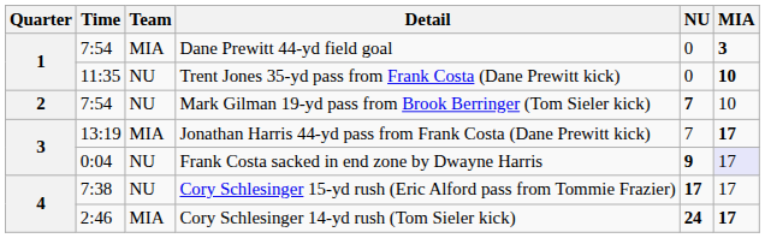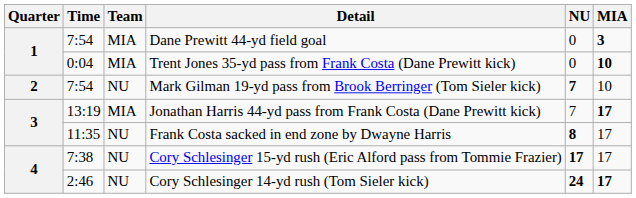 <table class="wikitable">
 <tr>
 <th>Quarter</th>
 <th>Time</th>
 <th>Team</th>
 <th>Detail</th>
 <th>NU</th>
 <th>MIA</th>
 </tr>
 <tr>
 <th align=center rowspan=2>1</th>
 <td>7:54</td>
 <td>MIA</td>
 <td>Dane Prewitt 44-yd field goal</td>
 <td>0</td>
 <td><strong>3</strong></td>
 </tr>
 <tr>
-<td>11:35</td>
-<td>NU</td>
+<td>0:04</td>
+<td>MIA</td>
 <td>Trent Jones 35-yd pass from <a href='#'>Frank Costa</a> (Dane Prewitt kick)</td>
 <td>0</td>
 <td><strong>10</strong></td>
 </tr>
 <tr>
 <th align=center>2</th>
 <td>7:54</td>
 <td>NU</td>
 <td>Mark Gilman 19-yd pass from <a href='#'>Brook Berringer</a> (Tom Sieler kick)</td>
 <td><strong>7</strong></td>
 <td>10</td>
 </tr>
 <tr>
 <th align=center rowspan=2>3</th>
 <td>13:19</td>
 <td>MIA</td>
 <td>Jonathan Harris 44-yd pass from Frank Costa (Dane Prewitt kick)</td>
 <td>7</td>
 <td><strong>17</strong></td>
 </tr>
 <tr>
-<td>0:04</td>
+<td>11:35</td>
 <td>NU</td>
 <td>Frank Costa sacked in end zone by Dwayne Harris</td>
-<td><strong>9</strong></td>
-<td style="background: lavender;">17</td>
+<td><strong>8</strong></td>
+<td>17</td>
 </tr>
 <tr>
 <th align=center rowspan=2>4</th>
 <td>7:38</td>
 <td>NU</td>
 <td><a href='#'>Cory Schlesinger</a> 15-yd rush (Eric Alford pass from Tommie Frazier)</td>
 <td><strong>17</strong></td>
 <td>17</td>
 </tr>
 <tr>
 <td>2:46</td>
-<td>MIA</td>
+<td>NU</td>
 <td>Cory Schlesinger 14-yd rush (Tom Sieler kick)</td>
 <td><strong>24</strong></td>
 <td><strong>17</strong></td>
 </tr>
 </table>
